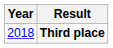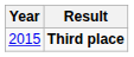 <table class="wikitable">
 <tr>
 <th>Year</th>
 <th>Result</th>
 </tr>
 <tr>
-<td><a href='#'>2018</a></td>
+<td><a href='#'>2015</a></td>
 <td><strong> Third place</strong></td>
 </tr>
 </table>
